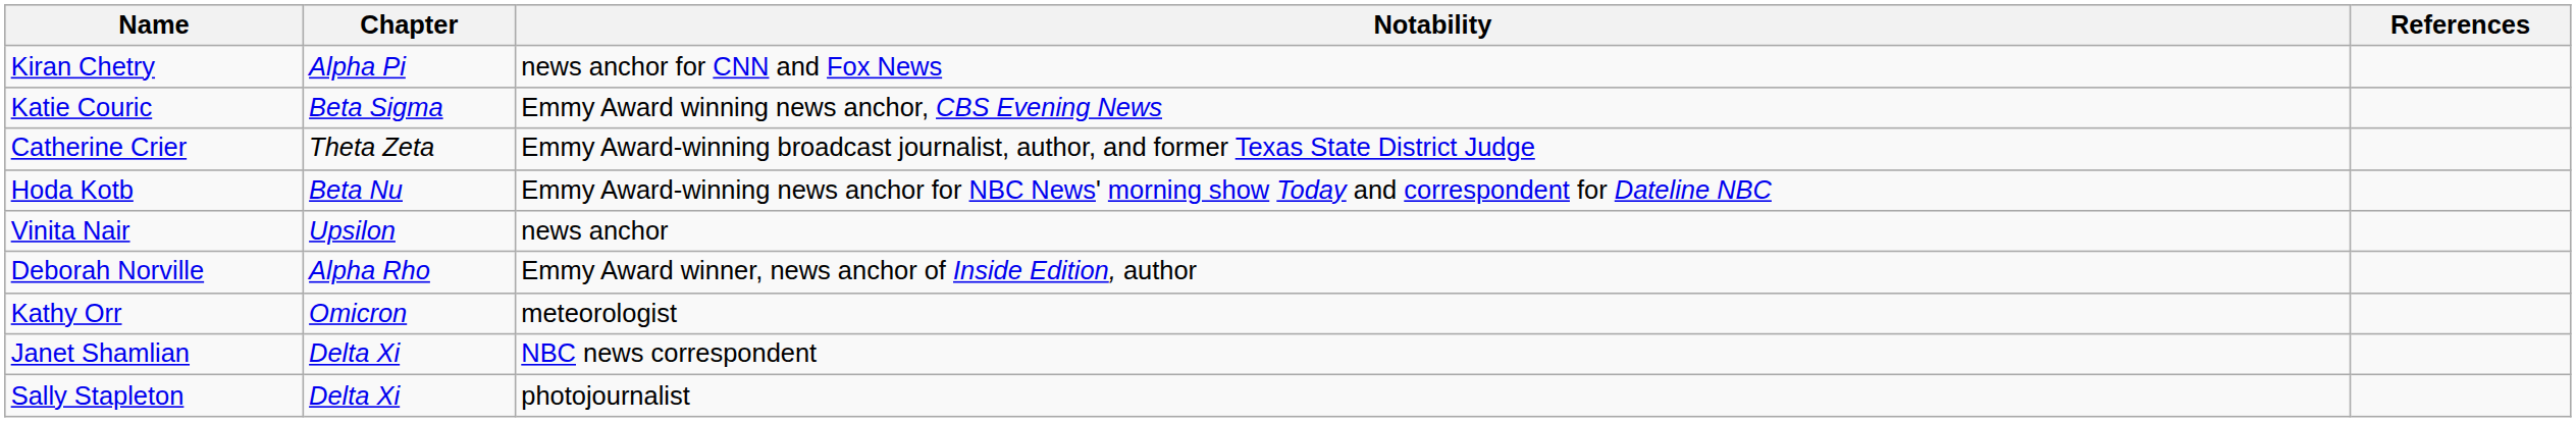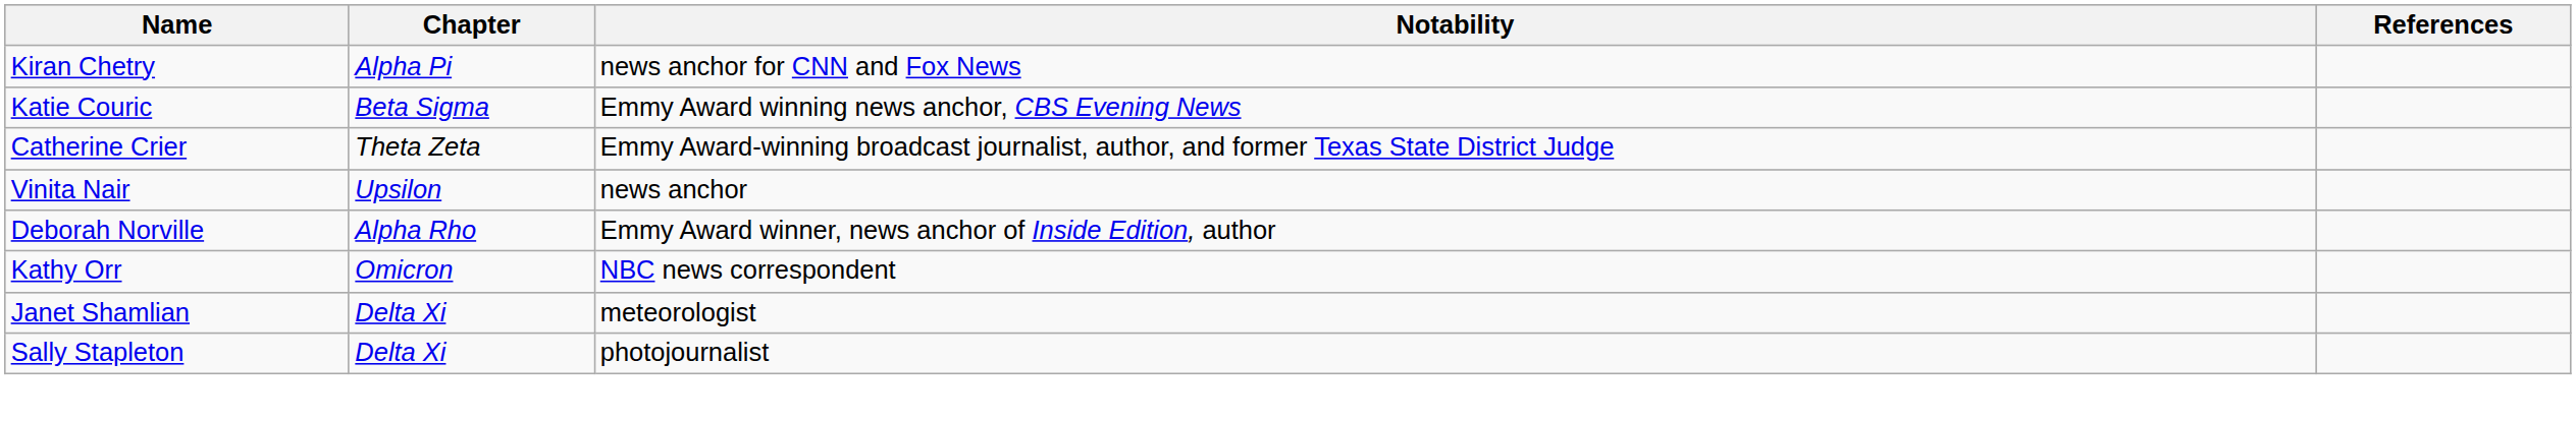 <table class="wikitable sortable" style="width:100%;">
 <tr>
 <th>Name</th>
 <th>Chapter</th>
 <th>Notability</th>
 <th>References</th>
 </tr>
 <tr>
 <td><a href='#'>Kiran Chetry</a></td>
 <td><a href='#'><em>Alpha Pi</em></a></td>
 <td>news anchor for <a href='#'>CNN</a> and <a href='#'>Fox News</a></td>
 <td></td>
 </tr>
 <tr>
 <td><a href='#'>Katie Couric</a></td>
 <td><a href='#'><em>Beta Sigma</em></a></td>
 <td>Emmy Award winning news anchor, <em><a href='#'>CBS Evening News</a></em></td>
 <td></td>
 </tr>
 <tr>
 <td><a href='#'>Catherine Crier</a></td>
 <td><em>Theta Zeta</em></td>
 <td>Emmy Award-winning broadcast journalist, author, and former <a href='#'>Texas State District Judge</a></td>
 <td></td>
 </tr>
 <tr>
-<td><a href='#'>Hoda Kotb</a></td>
-<td><a href='#'><em>Beta Nu</em></a></td>
-<td>Emmy Award-winning news anchor for <a href='#'>NBC News</a>' <a href='#'>morning show</a> <em><a href='#'>Today</a></em> and <a href='#'>correspondent</a> for <em><a href='#'>Dateline NBC</a></em></td>
-<td></td>
-</tr>
-<tr>
 <td><a href='#'>Vinita Nair</a></td>
 <td><a href='#'><em>Upsilon</em></a></td>
 <td>news anchor</td>
 <td></td>
 </tr>
 <tr>
 <td><a href='#'>Deborah Norville</a></td>
 <td><a href='#'><em>Alpha Rho</em></a></td>
 <td>Emmy Award winner, news anchor of <em><a href='#'>Inside Edition</a>,</em> author</td>
 <td></td>
 </tr>
 <tr>
 <td><a href='#'>Kathy Orr</a></td>
 <td><a href='#'><em>Omicron</em></a></td>
-<td>meteorologist</td>
+<td><a href='#'>NBC</a> news correspondent</td>
 <td></td>
 </tr>
 <tr>
 <td><a href='#'>Janet Shamlian</a></td>
 <td><a href='#'><em>Delta Xi</em></a></td>
-<td><a href='#'>NBC</a> news correspondent</td>
+<td>meteorologist</td>
 <td></td>
 </tr>
 <tr>
 <td><a href='#'>Sally Stapleton</a></td>
 <td><a href='#'><em>Delta Xi</em></a></td>
 <td>photojournalist</td>
 <td></td>
 </tr>
 </table>
